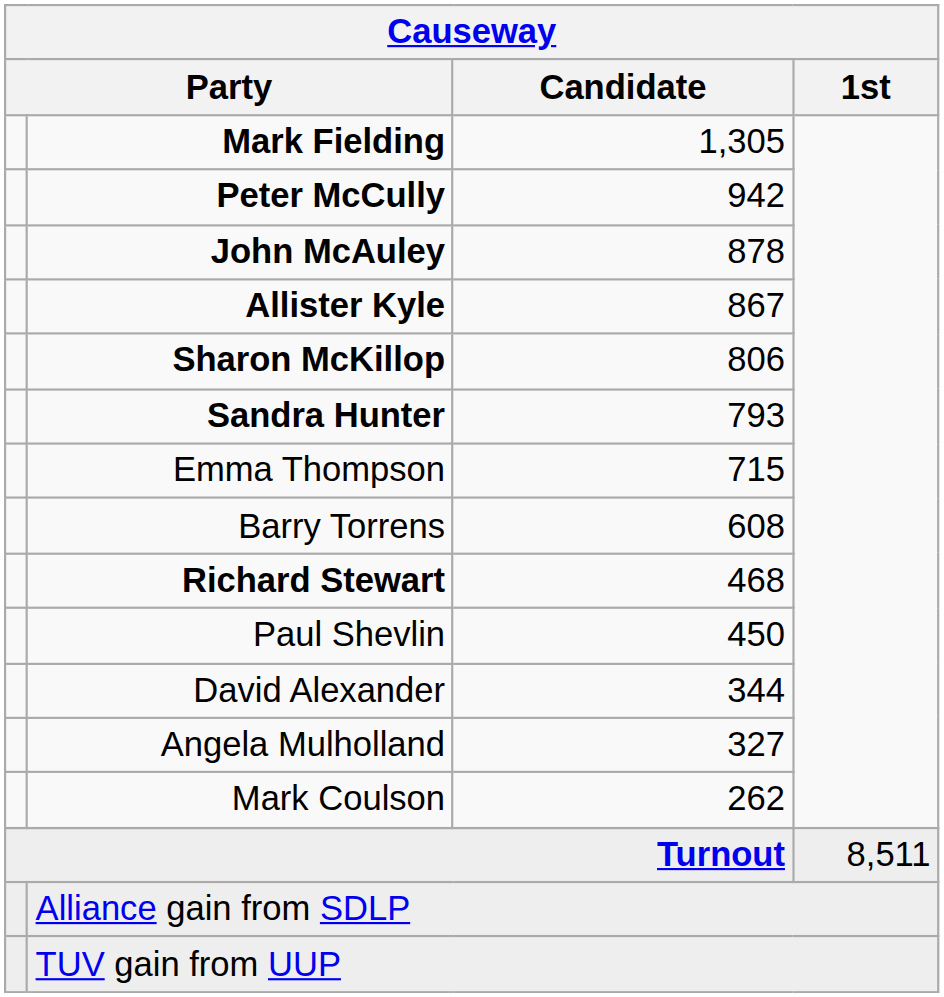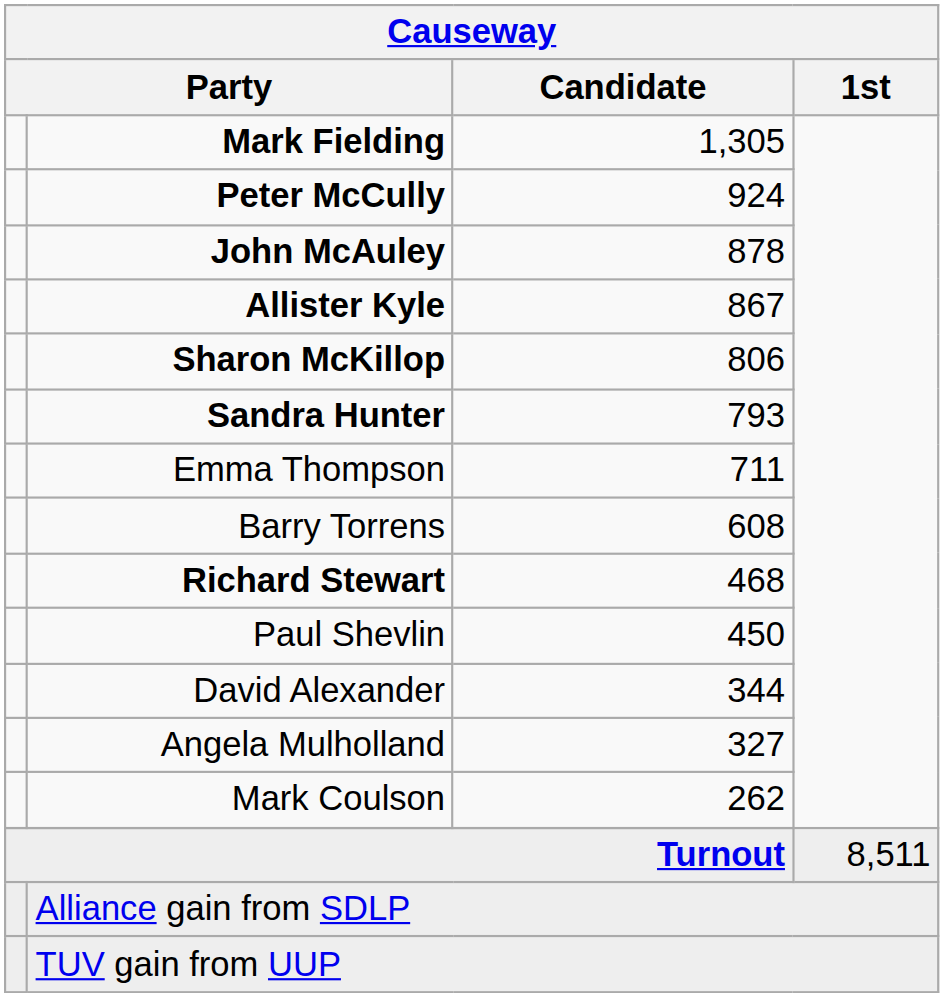 <table class="wikitable">
 <tr>
 <th colspan="4" align="center"><a href='#'>Causeway</a></th>
 </tr>
 <tr>
 <th colspan="2" align="center" width=200>Party</th>
 <th width=150>Candidate</th>
 <th width=60>1st </th>
 </tr>
 <tr>
 <td></td>
 <td align="right"><strong>Mark Fielding</strong></td>
 <td align="right">1,305</td>
 </tr>
 <tr>
 <td></td>
 <td align="right"><strong>Peter McCully</strong></td>
-<td align="right">942</td>
+<td align="right">924</td>
 </tr>
 <tr>
 <td></td>
 <td align="right"><strong>John McAuley</strong></td>
 <td align="right">878</td>
 </tr>
 <tr>
 <td></td>
 <td align="right"><strong>Allister Kyle</strong></td>
 <td align="right">867</td>
 </tr>
 <tr>
 <td></td>
 <td align="right"><strong>Sharon McKillop</strong></td>
 <td align="right">806</td>
 </tr>
 <tr>
 <td></td>
 <td align="right"><strong>Sandra Hunter</strong></td>
 <td align="right">793</td>
 </tr>
 <tr>
 <td></td>
 <td align="right">Emma Thompson</td>
-<td align="right">715</td>
+<td align="right">711</td>
 </tr>
 <tr>
 <td></td>
 <td align="right">Barry Torrens</td>
 <td align="right">608</td>
 </tr>
 <tr>
 <td></td>
 <td align="right"><strong>Richard Stewart</strong></td>
 <td align="right">468</td>
 </tr>
 <tr>
 <td></td>
 <td align="right">Paul Shevlin</td>
 <td align="right">450</td>
 </tr>
 <tr>
 <td></td>
 <td align="right">David Alexander</td>
 <td align="right">344</td>
 </tr>
 <tr>
 <td></td>
 <td align="right">Angela Mulholland</td>
 <td align="right">327</td>
 </tr>
 <tr>
 <td></td>
 <td align="right">Mark Coulson</td>
 <td align="right">262</td>
 </tr>
 <tr>
 </tr>
 <tr bgcolor="EEEEEE">
 <td colspan=3 align="right"><strong><a href='#'>Turnout</a></strong></td>
 <td align="right">8,511</td>
 </tr>
 <tr bgcolor="EEEEEE">
 <td bgcolor=></td>
 <td colspan=4 bgcolor="EEEEEE"><a href='#'>Alliance</a> gain from <a href='#'>SDLP</a></td>
 </tr>
 <tr bgcolor="EEEEEE">
 <td bgcolor=></td>
 <td colspan=4 bgcolor="EEEEEE"><a href='#'>TUV</a> gain from <a href='#'>UUP</a></td>
 </tr>
 </table>
